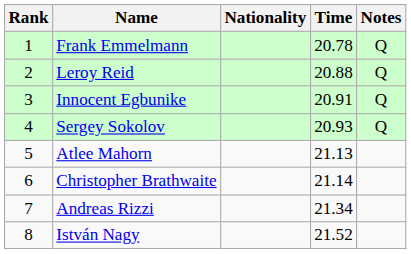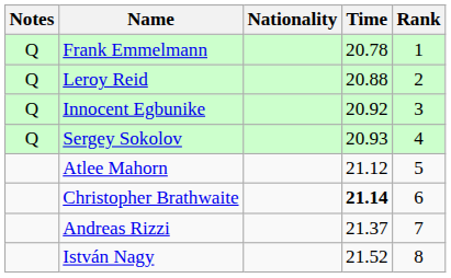 <table class="wikitable sortable" style="text-align:center">
 <tr>
-<th>Rank</th>
+<th>Notes</th>
 <th>Name</th>
 <th>Nationality</th>
 <th>Time</th>
-<th>Notes</th>
+<th>Rank</th>
 </tr>
 <tr style="background:#ccffcc;">
-<td align="center">1</td>
+<td>Q</td>
 <td align=left><a href='#'>Frank Emmelmann</a></td>
 <td align=left></td>
 <td align="center">20.78</td>
-<td>Q</td>
+<td align="center">1</td>
 </tr>
 <tr style="background:#ccffcc;">
-<td align="center">2</td>
+<td>Q</td>
 <td align=left><a href='#'>Leroy Reid</a></td>
 <td align=left></td>
 <td align="center">20.88</td>
-<td>Q</td>
+<td align="center">2</td>
 </tr>
 <tr style="background:#ccffcc;">
-<td align="center">3</td>
+<td>Q</td>
 <td align=left><a href='#'>Innocent Egbunike</a></td>
 <td align=left></td>
-<td align="center">20.91</td>
-<td>Q</td>
+<td align="center">20.92</td>
+<td align="center">3</td>
 </tr>
 <tr style="background:#ccffcc;">
-<td align="center">4</td>
+<td>Q</td>
 <td align=left><a href='#'>Sergey Sokolov</a></td>
 <td align=left></td>
 <td align="center">20.93</td>
-<td>Q</td>
+<td align="center">4</td>
 </tr>
 <tr>
-<td align="center">5</td>
+<td></td>
 <td align=left><a href='#'>Atlee Mahorn</a></td>
 <td align=left></td>
-<td align="center">21.13</td>
-<td></td>
+<td align="center">21.12</td>
+<td align="center">5</td>
 </tr>
 <tr>
-<td align="center">6</td>
+<td></td>
 <td align=left><a href='#'>Christopher Brathwaite</a></td>
 <td align=left></td>
-<td align="center">21.14</td>
-<td></td>
+<td align="center"><strong>21.14</strong></td>
+<td align="center">6</td>
 </tr>
 <tr>
-<td align="center">7</td>
+<td></td>
 <td align=left><a href='#'>Andreas Rizzi</a></td>
 <td align=left></td>
-<td align="center">21.34</td>
-<td></td>
+<td align="center">21.37</td>
+<td align="center">7</td>
 </tr>
 <tr>
-<td align="center">8</td>
+<td></td>
 <td align=left><a href='#'>István Nagy</a></td>
 <td align=left></td>
 <td align="center">21.52</td>
-<td></td>
+<td align="center">8</td>
 </tr>
 </table>
